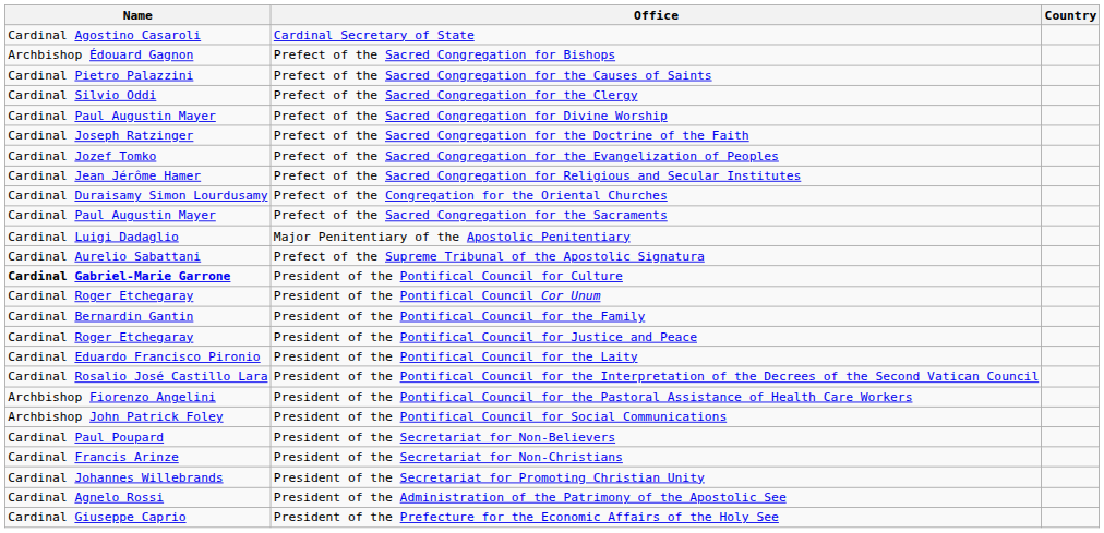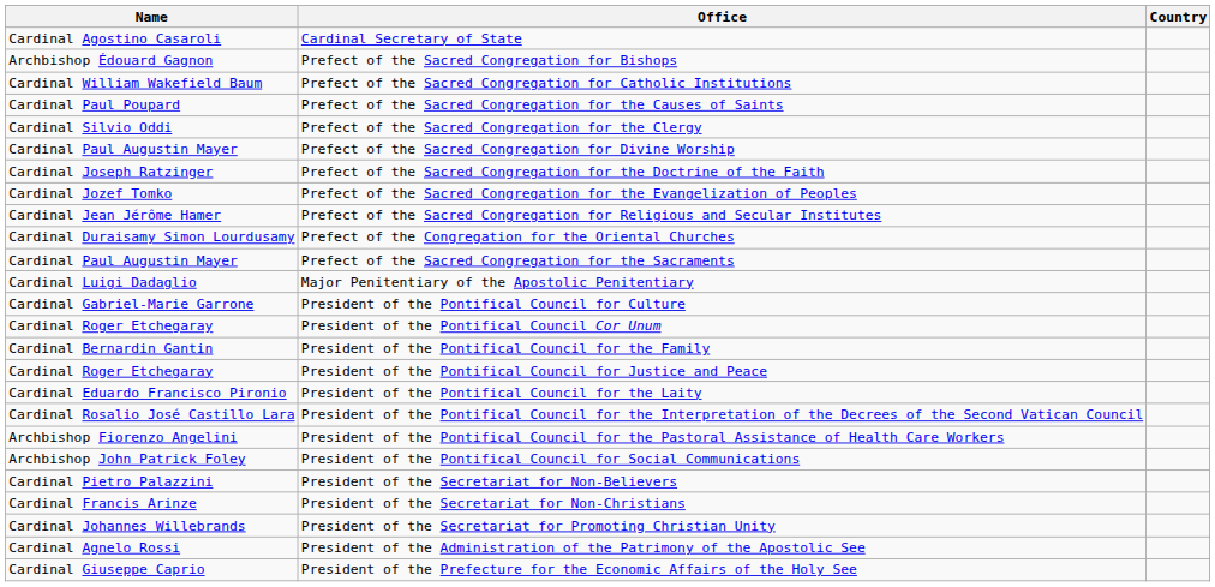 <table class="wikitable">
 <tr>
 <th>Name</th>
 <th>Office</th>
 <th>Country</th>
 </tr>
 <tr>
 <td>Cardinal <a href='#'>Agostino Casaroli</a></td>
 <td><a href='#'>Cardinal Secretary of State</a></td>
 <td></td>
 </tr>
 <tr>
 <td>Archbishop <a href='#'>Édouard Gagnon</a></td>
 <td>Prefect of the <a href='#'>Sacred Congregation for Bishops</a></td>
 <td></td>
 </tr>
 <tr>
-<td>Cardinal <a href='#'>Pietro Palazzini</a></td>
+<td>Cardinal <a href='#'>William Wakefield Baum</a></td>
+<td>Prefect of the <a href='#'>Sacred Congregation for Catholic Institutions</a></td>
+<td></td>
+</tr>
+<tr>
+<td>Cardinal <a href='#'>Paul Poupard</a></td>
 <td>Prefect of the <a href='#'>Sacred Congregation for the Causes of Saints</a></td>
 <td></td>
 </tr>
 <tr>
 <td>Cardinal <a href='#'>Silvio Oddi</a></td>
 <td>Prefect of the <a href='#'>Sacred Congregation for the Clergy</a></td>
 <td></td>
 </tr>
 <tr>
 <td>Cardinal <a href='#'>Paul Augustin Mayer</a></td>
 <td>Prefect of the <a href='#'>Sacred Congregation for Divine Worship</a></td>
 <td></td>
 </tr>
 <tr>
 <td>Cardinal <a href='#'>Joseph Ratzinger</a></td>
 <td>Prefect of the <a href='#'>Sacred Congregation for the Doctrine of the Faith</a></td>
 <td></td>
 </tr>
 <tr>
 <td>Cardinal <a href='#'>Jozef Tomko</a></td>
 <td>Prefect of the <a href='#'>Sacred Congregation for the Evangelization of Peoples</a></td>
 <td></td>
 </tr>
 <tr>
 <td>Cardinal <a href='#'>Jean Jérôme Hamer</a></td>
 <td>Prefect of the <a href='#'>Sacred Congregation for Religious and Secular Institutes</a></td>
 <td></td>
 </tr>
 <tr>
 <td>Cardinal <a href='#'>Duraisamy Simon Lourdusamy</a></td>
 <td>Prefect of the <a href='#'>Congregation for the Oriental Churches</a></td>
 <td></td>
 </tr>
 <tr>
 <td>Cardinal <a href='#'>Paul Augustin Mayer</a></td>
 <td>Prefect of the <a href='#'>Sacred Congregation for the Sacraments</a></td>
 <td></td>
 </tr>
 <tr>
 <td>Cardinal <a href='#'>Luigi Dadaglio</a></td>
 <td>Major Penitentiary of the <a href='#'>Apostolic Penitentiary</a></td>
 <td></td>
 </tr>
 <tr>
-<td>Cardinal <a href='#'>Aurelio Sabattani</a></td>
-<td>Prefect of the <a href='#'>Supreme Tribunal of the Apostolic Signatura</a></td>
-<td></td>
-</tr>
-<tr>
-<td><strong>Cardinal <a href='#'>Gabriel-Marie Garrone</a></strong></td>
+<td>Cardinal <a href='#'>Gabriel-Marie Garrone</a></td>
 <td>President of the <a href='#'>Pontifical Council for Culture</a></td>
 <td></td>
 </tr>
 <tr>
 <td>Cardinal <a href='#'>Roger Etchegaray</a></td>
 <td>President of the <a href='#'>Pontifical Council <em>Cor Unum</em></a></td>
 <td></td>
 </tr>
 <tr>
 <td>Cardinal <a href='#'>Bernardin Gantin</a></td>
 <td>President of the <a href='#'>Pontifical Council for the Family</a></td>
 <td></td>
 </tr>
 <tr>
 <td>Cardinal <a href='#'>Roger Etchegaray</a></td>
 <td>President of the <a href='#'>Pontifical Council for Justice and Peace</a></td>
 <td></td>
 </tr>
 <tr>
 <td>Cardinal <a href='#'>Eduardo Francisco Pironio</a></td>
 <td>President of the <a href='#'>Pontifical Council for the Laity</a></td>
 <td></td>
 </tr>
 <tr>
 <td>Cardinal <a href='#'>Rosalio José Castillo Lara</a></td>
 <td>President of the <a href='#'>Pontifical Council for the Interpretation of the Decrees of the Second Vatican Council</a></td>
 <td></td>
 </tr>
 <tr>
 <td>Archbishop <a href='#'>Fiorenzo Angelini</a></td>
 <td>President of the <a href='#'>Pontifical Council for the Pastoral Assistance of Health Care Workers</a></td>
 <td></td>
 </tr>
 <tr>
 <td>Archbishop <a href='#'>John Patrick Foley</a></td>
 <td>President of the <a href='#'>Pontifical Council for Social Communications</a></td>
 <td></td>
 </tr>
 <tr>
-<td>Cardinal <a href='#'>Paul Poupard</a></td>
+<td>Cardinal <a href='#'>Pietro Palazzini</a></td>
 <td>President of the <a href='#'>Secretariat for Non-Believers</a></td>
 <td></td>
 </tr>
 <tr>
 <td>Cardinal <a href='#'>Francis Arinze</a></td>
 <td>President of the <a href='#'>Secretariat for Non-Christians</a></td>
 <td></td>
 </tr>
 <tr>
 <td>Cardinal <a href='#'>Johannes Willebrands</a></td>
 <td>President of the <a href='#'>Secretariat for Promoting Christian Unity</a></td>
 <td></td>
 </tr>
 <tr>
 <td>Cardinal <a href='#'>Agnelo Rossi</a></td>
 <td>President of the <a href='#'>Administration of the Patrimony of the Apostolic See</a></td>
 <td></td>
 </tr>
 <tr>
 <td>Cardinal <a href='#'>Giuseppe Caprio</a></td>
 <td>President of the <a href='#'>Prefecture for the Economic Affairs of the Holy See</a></td>
 <td></td>
 </tr>
 </table>
